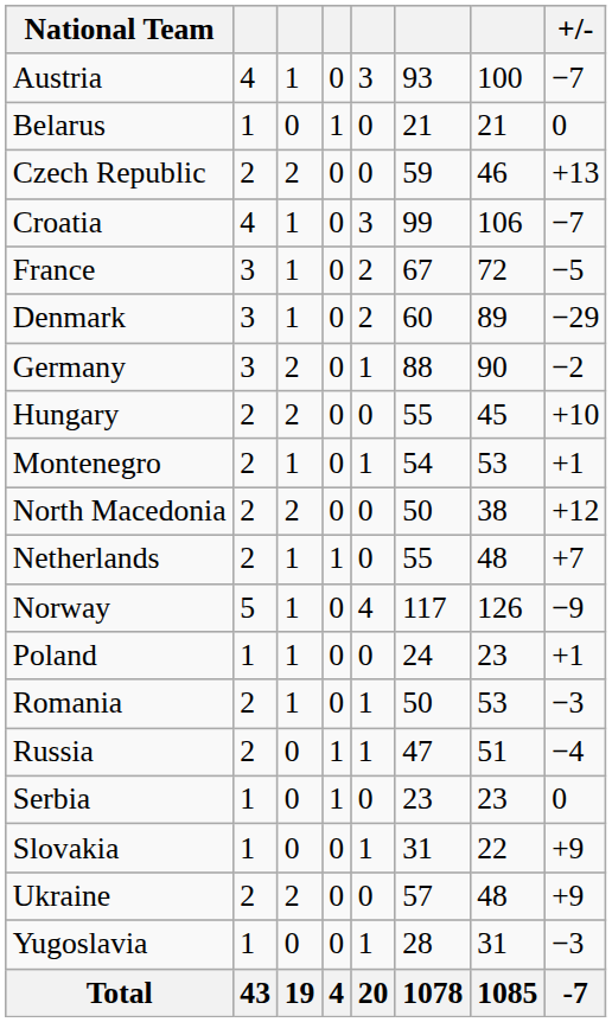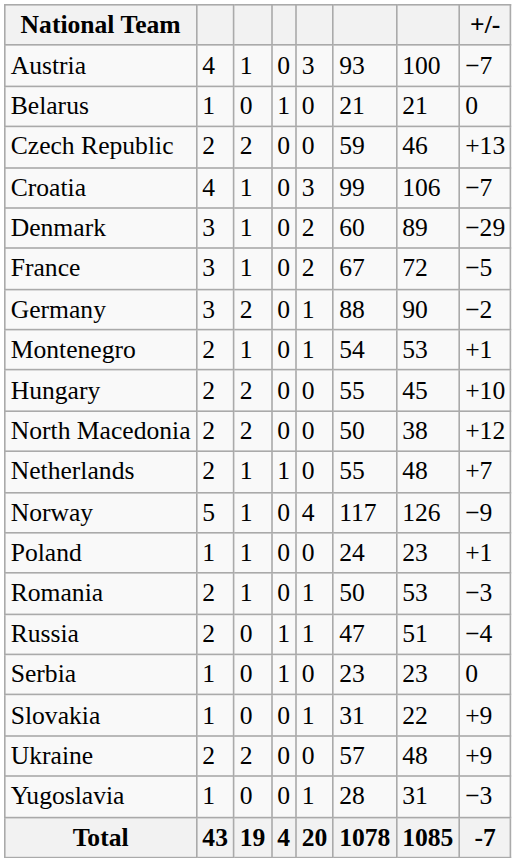 <table class="wikitable" style="text-align: left;">
 <tr>
 <th>National Team</th>
 <th></th>
 <th></th>
 <th></th>
 <th></th>
 <th></th>
 <th></th>
 <th>+/-</th>
 </tr>
 <tr>
 <td> Austria</td>
 <td>4</td>
 <td>1</td>
 <td>0</td>
 <td>3</td>
 <td>93</td>
 <td>100</td>
 <td>−7</td>
 </tr>
 <tr>
 <td> Belarus</td>
 <td>1</td>
 <td>0</td>
 <td>1</td>
 <td>0</td>
 <td>21</td>
 <td>21</td>
 <td>0</td>
 </tr>
 <tr>
 <td> Czech Republic</td>
 <td>2</td>
 <td>2</td>
 <td>0</td>
 <td>0</td>
 <td>59</td>
 <td>46</td>
 <td>+13</td>
 </tr>
 <tr>
 <td> Croatia</td>
 <td>4</td>
 <td>1</td>
 <td>0</td>
 <td>3</td>
 <td>99</td>
 <td>106</td>
 <td>−7</td>
 </tr>
 <tr>
+<td> Denmark</td>
+<td>3</td>
+<td>1</td>
+<td>0</td>
+<td>2</td>
+<td>60</td>
+<td>89</td>
+<td>−29</td>
+</tr>
+<tr>
 <td> France</td>
 <td>3</td>
 <td>1</td>
 <td>0</td>
 <td>2</td>
 <td>67</td>
 <td>72</td>
 <td>−5</td>
-</tr>
-<tr>
-<td> Denmark</td>
-<td>3</td>
-<td>1</td>
-<td>0</td>
-<td>2</td>
-<td>60</td>
-<td>89</td>
-<td>−29</td>
 </tr>
 <tr>
 <td> Germany</td>
 <td>3</td>
 <td>2</td>
 <td>0</td>
 <td>1</td>
 <td>88</td>
 <td>90</td>
 <td>−2</td>
 </tr>
 <tr>
+<td> Montenegro</td>
+<td>2</td>
+<td>1</td>
+<td>0</td>
+<td>1</td>
+<td>54</td>
+<td>53</td>
+<td>+1</td>
+</tr>
+<tr>
 <td> Hungary</td>
 <td>2</td>
 <td>2</td>
 <td>0</td>
 <td>0</td>
 <td>55</td>
 <td>45</td>
 <td>+10</td>
-</tr>
-<tr>
-<td> Montenegro</td>
-<td>2</td>
-<td>1</td>
-<td>0</td>
-<td>1</td>
-<td>54</td>
-<td>53</td>
-<td>+1</td>
 </tr>
 <tr>
 <td> North Macedonia</td>
 <td>2</td>
 <td>2</td>
 <td>0</td>
 <td>0</td>
 <td>50</td>
 <td>38</td>
 <td>+12</td>
 </tr>
 <tr>
 <td> Netherlands</td>
 <td>2</td>
 <td>1</td>
 <td>1</td>
 <td>0</td>
 <td>55</td>
 <td>48</td>
 <td>+7</td>
 </tr>
 <tr>
 <td> Norway</td>
 <td>5</td>
 <td>1</td>
 <td>0</td>
 <td>4</td>
 <td>117</td>
 <td>126</td>
 <td>−9</td>
 </tr>
 <tr>
 <td> Poland</td>
 <td>1</td>
 <td>1</td>
 <td>0</td>
 <td>0</td>
 <td>24</td>
 <td>23</td>
 <td>+1</td>
 </tr>
 <tr>
 <td> Romania</td>
 <td>2</td>
 <td>1</td>
 <td>0</td>
 <td>1</td>
 <td>50</td>
 <td>53</td>
 <td>−3</td>
 </tr>
 <tr>
 <td> Russia</td>
 <td>2</td>
 <td>0</td>
 <td>1</td>
 <td>1</td>
 <td>47</td>
 <td>51</td>
 <td>−4</td>
 </tr>
 <tr>
 <td> Serbia</td>
 <td>1</td>
 <td>0</td>
 <td>1</td>
 <td>0</td>
 <td>23</td>
 <td>23</td>
 <td>0</td>
 </tr>
 <tr>
 <td> Slovakia</td>
 <td>1</td>
 <td>0</td>
 <td>0</td>
 <td>1</td>
 <td>31</td>
 <td>22</td>
 <td>+9</td>
 </tr>
 <tr>
 <td> Ukraine</td>
 <td>2</td>
 <td>2</td>
 <td>0</td>
 <td>0</td>
 <td>57</td>
 <td>48</td>
 <td>+9</td>
 </tr>
 <tr>
 <td> Yugoslavia</td>
 <td>1</td>
 <td>0</td>
 <td>0</td>
 <td>1</td>
 <td>28</td>
 <td>31</td>
 <td>−3</td>
 </tr>
 <tr>
 <th>Total</th>
 <th>43</th>
 <th>19</th>
 <th>4</th>
 <th>20</th>
 <th>1078</th>
 <th>1085</th>
 <th>-7</th>
 </tr>
 </table>
